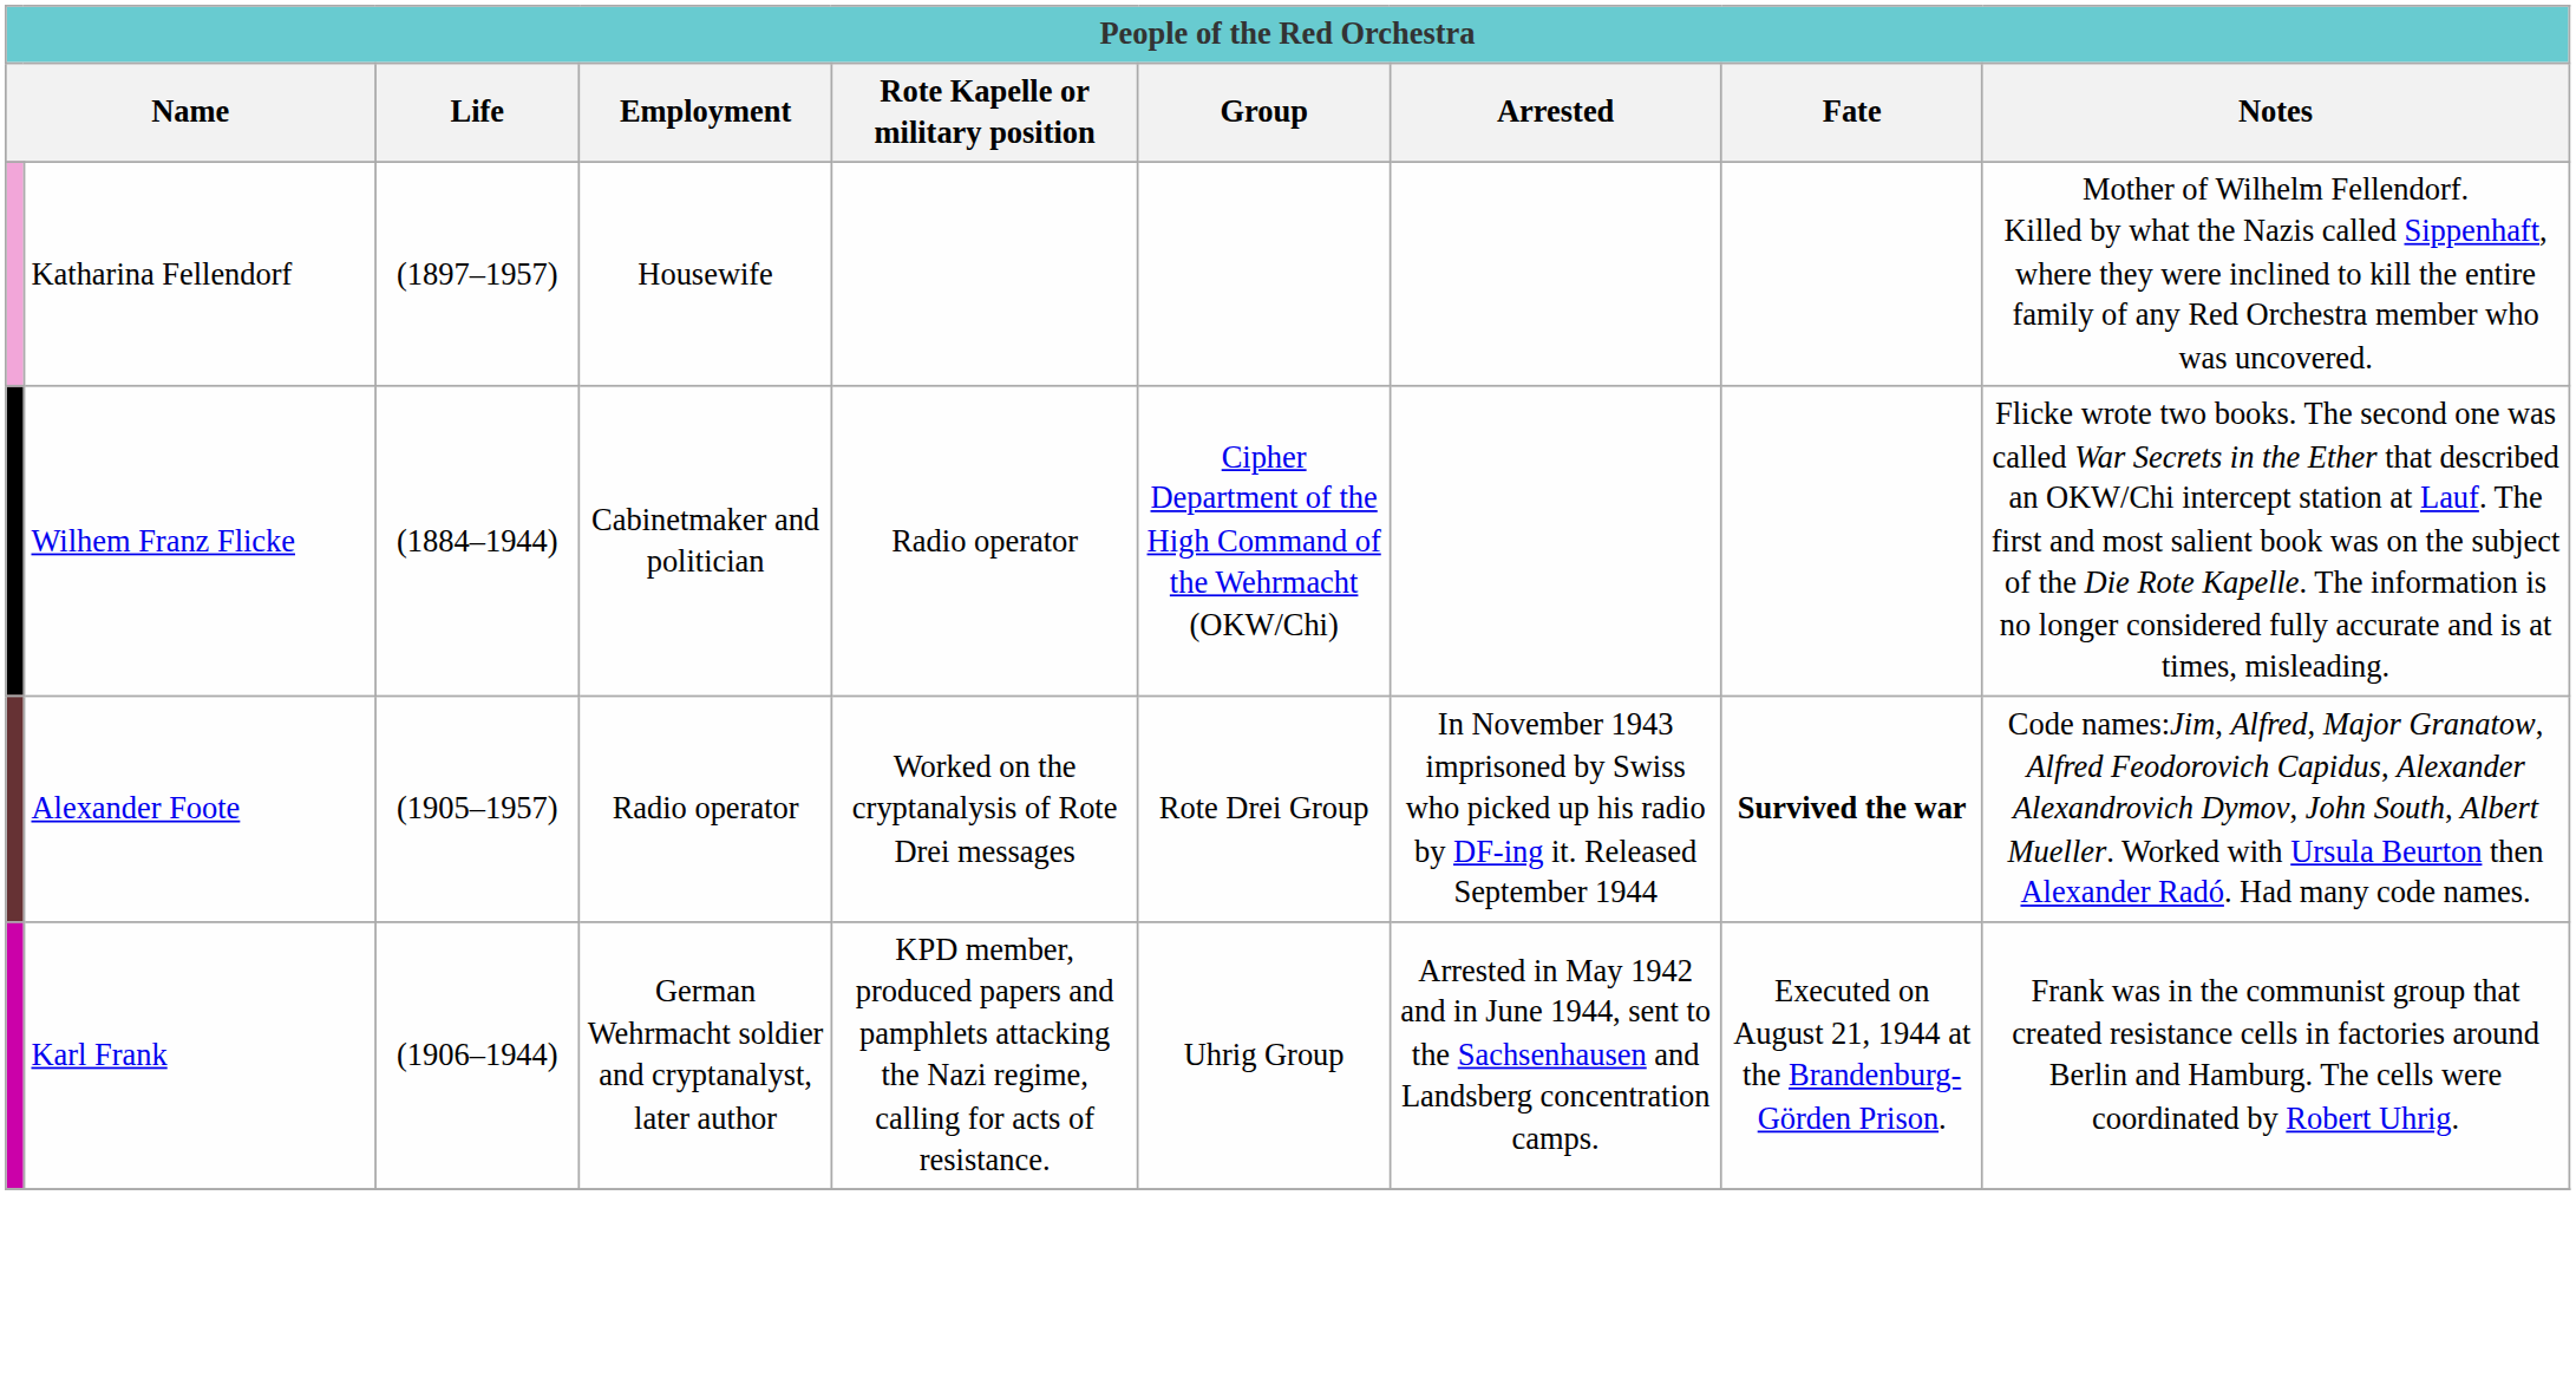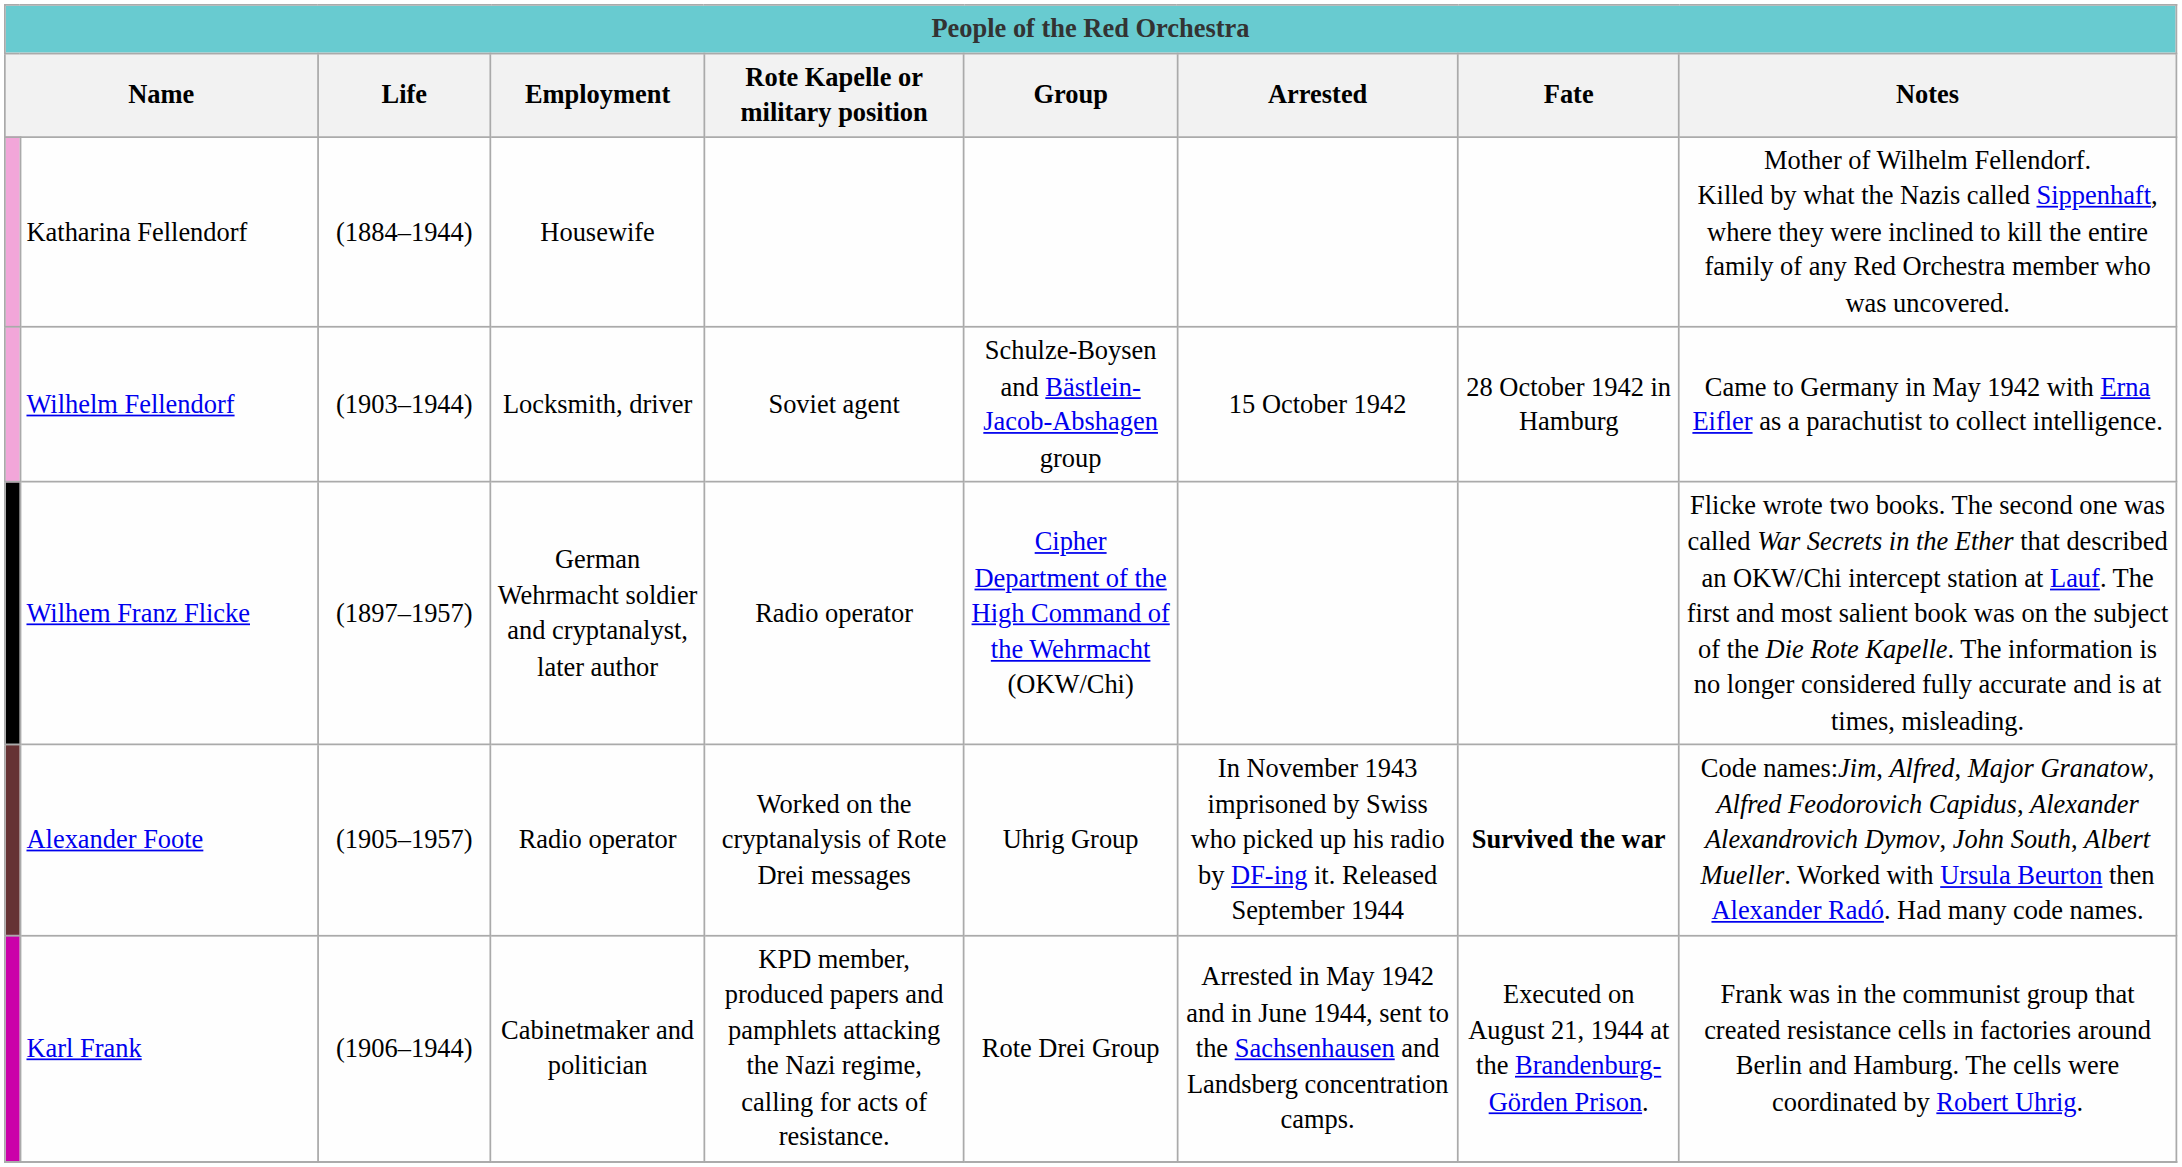 <table class="wikitable sortable" style="table-layout:fixed;background-color:#FEFEFE;font-size:95%;padding:0.30em;line-height:1.35em;">
 <tr>
 <th colspan="9" style="text-align: center; background-color:#68cbd0; color:#333333;">People of the Red Orchestra</th>
 </tr>
 <tr>
 <th scope="col"  colspan="2"  width=14.4%>Name</th>
 <th scope="col"  width=8%>Life</th>
 <th scope="col">Employment</th>
 <th scope="col">Rote Kapelle or military position</th>
 <th scope="col">Group</th>
 <th scope="col">Arrested</th>
 <th scope="col">Fate</th>
 <th scope="col">Notes</th>
 </tr>
 <tr>
 <td style="background-color:#f2a6d9"></td>
 <td>Katharina Fellendorf</td>
-<td style="text-align: center;">(1897–1957)</td>
+<td style="text-align: center;">(1884–1944)</td>
 <td style="text-align: center;">Housewife</td>
 <td style="text-align: center;"></td>
 <td style="text-align: center;"></td>
 <td style="text-align: center;"></td>
 <td style="text-align: center;"></td>
 <td style="text-align: center;">Mother of Wilhelm Fellendorf.<br>Killed by what the Nazis called <a href='#'>Sippenhaft</a>, where they were inclined to kill the entire family of any Red Orchestra member who was uncovered.</td>
 </tr>
 <tr>
+<td style="background-color:#f2a6d9"></td>
+<td><a href='#'>Wilhelm Fellendorf</a></td>
+<td style="text-align: center;">(1903–1944)</td>
+<td style="text-align: center;">Locksmith, driver</td>
+<td style="text-align: center;">Soviet agent</td>
+<td style="text-align: center;">Schulze-Boysen and <a href='#'>Bästlein-Jacob-Abshagen</a> group</td>
+<td style="text-align: center;">15 October 1942</td>
+<td style="text-align: center;">28 October 1942 in Hamburg</td>
+<td style="text-align: center;">Came to Germany in May 1942 with <a href='#'>Erna Eifler</a> as a parachutist to collect intelligence.</td>
+</tr>
+<tr>
 <td style="background-color:#000000"></td>
 <td><a href='#'>Wilhem Franz Flicke</a></td>
-<td style="text-align: center;">(1884–1944)</td>
-<td style="text-align: center;">Cabinetmaker and politician</td>
+<td style="text-align: center;">(1897–1957)</td>
+<td style="text-align: center;">German Wehrmacht soldier and cryptanalyst, later author</td>
 <td style="text-align: center;">Radio operator</td>
 <td style="text-align: center;"><a href='#'>Cipher Department of the High Command of the Wehrmacht</a> (OKW/Chi)</td>
 <td style="text-align: center;"></td>
 <td style="text-align: center;"></td>
 <td style="text-align: center;">Flicke wrote two books. The second one was called <em>War Secrets in the Ether</em> that described an OKW/Chi intercept station at <a href='#'>Lauf</a>. The first and most salient book was on the subject of the <em>Die Rote Kapelle</em>. The information is no longer considered fully accurate and is at times, misleading.</td>
 </tr>
 <tr>
 <th style="background-color:#663234"></th>
 <td><a href='#'>Alexander Foote</a></td>
 <td style="text-align: center;">(1905–1957)</td>
 <td style="text-align: center;">Radio operator</td>
 <td style="text-align: center;">Worked on the cryptanalysis of Rote Drei messages</td>
-<td style="text-align: center;">Rote Drei Group</td>
+<td style="text-align: center;">Uhrig Group</td>
 <td style="text-align: center;">In November 1943 imprisoned by Swiss who picked up his radio by <a href='#'>DF-ing</a> it. Released September 1944</td>
 <td style="text-align: center;"><strong>Survived the war</strong></td>
 <td style="text-align: center;">Code names:<em>Jim</em>, <em>Alfred</em>, <em>Major Granatow</em>, <em>Alfred Feodorovich Capidus</em>, <em>Alexander Alexandrovich Dymov</em>, <em>John South</em>, <em>Albert Mueller</em>. Worked with <a href='#'>Ursula Beurton</a> then <a href='#'>Alexander Radó</a>. Had many code names.</td>
 </tr>
 <tr>
 <td style="background-color:#cb01a9"></td>
 <td><a href='#'>Karl Frank</a></td>
 <td style="text-align: center;">(1906–1944)</td>
-<td style="text-align: center;">German Wehrmacht soldier and cryptanalyst, later author</td>
+<td style="text-align: center;">Cabinetmaker and politician</td>
 <td style="text-align: center;">KPD member, produced papers and pamphlets attacking the Nazi regime, calling for acts of resistance.</td>
-<td style="text-align: center;">Uhrig Group</td>
+<td style="text-align: center;">Rote Drei Group</td>
 <td style="text-align: center;">Arrested in May 1942 and in June 1944, sent to the <a href='#'>Sachsenhausen</a> and Landsberg concentration camps.</td>
 <td style="text-align: center;">Executed on August 21, 1944 at the <a href='#'>Brandenburg-Görden Prison</a>.</td>
 <td style="text-align: center;">Frank was in the communist group that created resistance cells in factories around Berlin and Hamburg. The cells were coordinated by <a href='#'>Robert Uhrig</a>.</td>
 </tr>
 <tr>
 </tr>
 </table>
